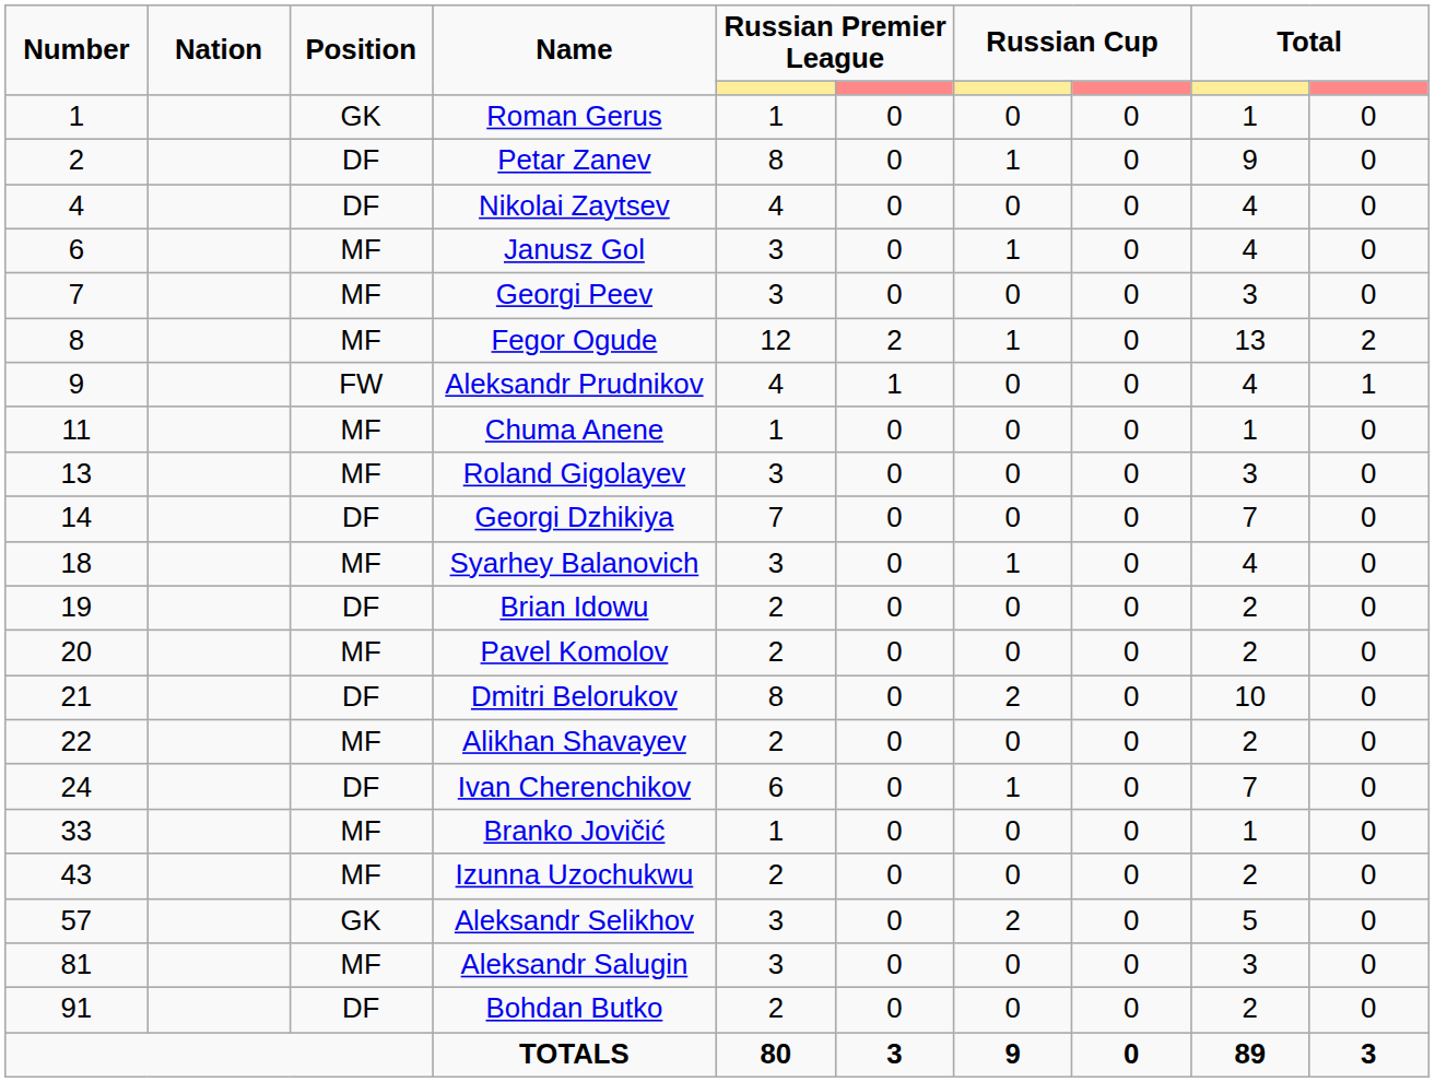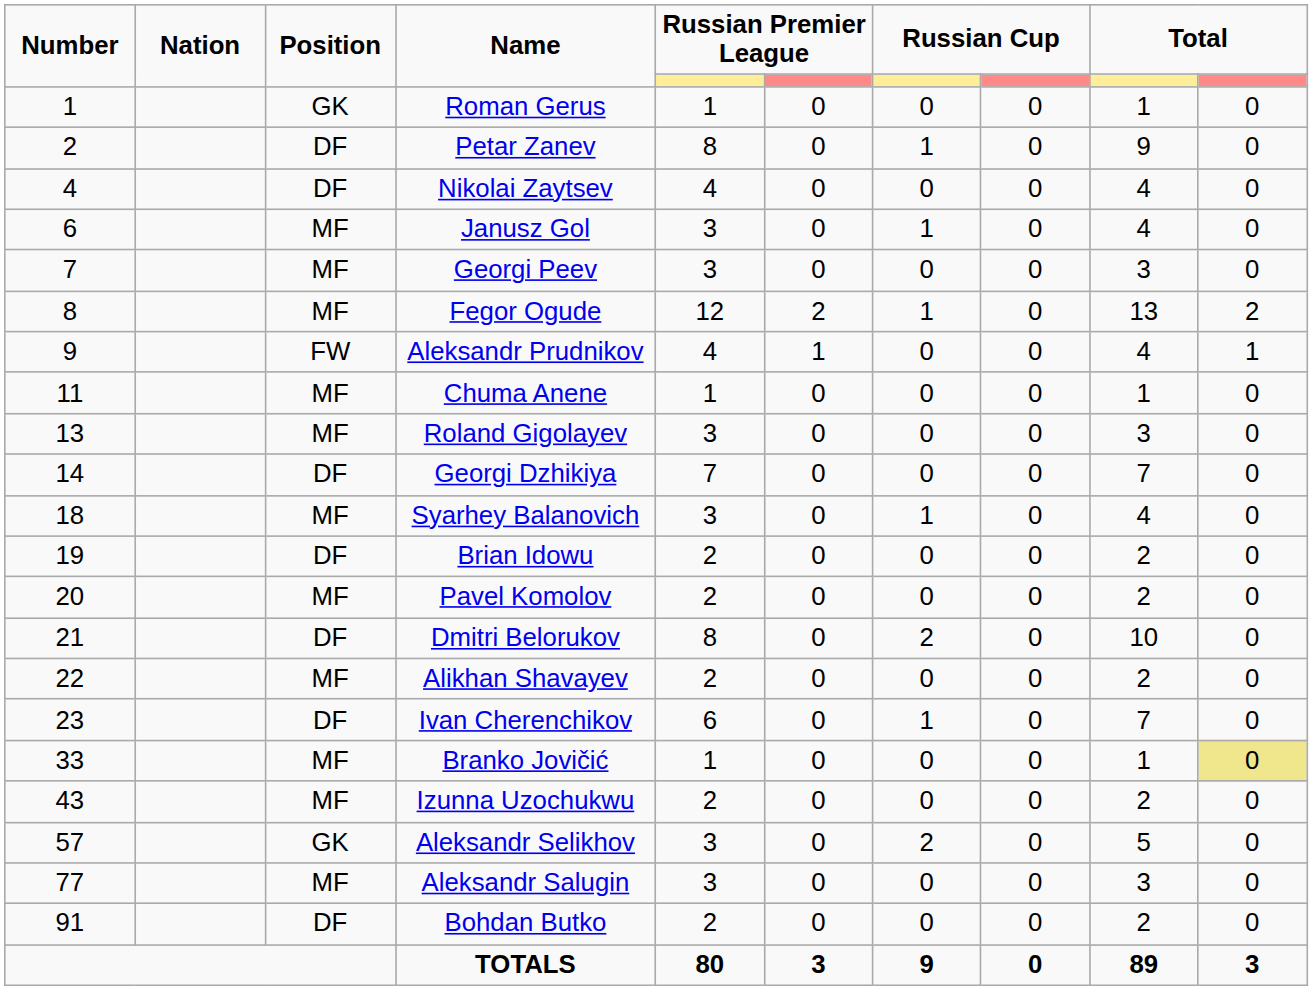 <table class="wikitable" style="font-size: 100%; text-align: center;">
 <tr>
 <td rowspan="2" width="10%" align="center"><strong>Number</strong></td>
 <td rowspan="2" width="10%" align="center"><strong>Nation</strong></td>
 <td rowspan="2" width="10%" align="center"><strong>Position</strong></td>
 <td rowspan="2" width="20%" align="center"><strong>Name</strong></td>
 <td colspan="2" align="center"><strong>Russian Premier League</strong></td>
 <td colspan="2" align="center"><strong>Russian Cup</strong></td>
 <td colspan="2" align="center"><strong>Total</strong></td>
 </tr>
 <tr>
 <th width=60 style="background: #FFEE99"></th>
 <th width=60 style="background: #FF8888"></th>
 <th width=60 style="background: #FFEE99"></th>
 <th width=60 style="background: #FF8888"></th>
 <th width=60 style="background: #FFEE99"></th>
 <th width=60 style="background: #FF8888"></th>
 </tr>
 <tr>
 <td>1</td>
 <td></td>
 <td>GK</td>
 <td><a href='#'>Roman Gerus</a></td>
 <td>1</td>
 <td>0</td>
 <td>0</td>
 <td>0</td>
 <td>1</td>
 <td>0</td>
 </tr>
 <tr>
 <td>2</td>
 <td></td>
 <td>DF</td>
 <td><a href='#'>Petar Zanev</a></td>
 <td>8</td>
 <td>0</td>
 <td>1</td>
 <td>0</td>
 <td>9</td>
 <td>0</td>
 </tr>
 <tr>
 <td>4</td>
 <td></td>
 <td>DF</td>
 <td><a href='#'>Nikolai Zaytsev</a></td>
 <td>4</td>
 <td>0</td>
 <td>0</td>
 <td>0</td>
 <td>4</td>
 <td>0</td>
 </tr>
 <tr>
 <td>6</td>
 <td></td>
 <td>MF</td>
 <td><a href='#'>Janusz Gol</a></td>
 <td>3</td>
 <td>0</td>
 <td>1</td>
 <td>0</td>
 <td>4</td>
 <td>0</td>
 </tr>
 <tr>
 <td>7</td>
 <td></td>
 <td>MF</td>
 <td><a href='#'>Georgi Peev</a></td>
 <td>3</td>
 <td>0</td>
 <td>0</td>
 <td>0</td>
 <td>3</td>
 <td>0</td>
 </tr>
 <tr>
 <td>8</td>
 <td></td>
 <td>MF</td>
 <td><a href='#'>Fegor Ogude</a></td>
 <td>12</td>
 <td>2</td>
 <td>1</td>
 <td>0</td>
 <td>13</td>
 <td>2</td>
 </tr>
 <tr>
 <td>9</td>
 <td></td>
 <td>FW</td>
 <td><a href='#'>Aleksandr Prudnikov</a></td>
 <td>4</td>
 <td>1</td>
 <td>0</td>
 <td>0</td>
 <td>4</td>
 <td>1</td>
 </tr>
 <tr>
 <td>11</td>
 <td></td>
 <td>MF</td>
 <td><a href='#'>Chuma Anene</a></td>
 <td>1</td>
 <td>0</td>
 <td>0</td>
 <td>0</td>
 <td>1</td>
 <td>0</td>
 </tr>
 <tr>
 <td>13</td>
 <td></td>
 <td>MF</td>
 <td><a href='#'>Roland Gigolayev</a></td>
 <td>3</td>
 <td>0</td>
 <td>0</td>
 <td>0</td>
 <td>3</td>
 <td>0</td>
 </tr>
 <tr>
 <td>14</td>
 <td></td>
 <td>DF</td>
 <td><a href='#'>Georgi Dzhikiya</a></td>
 <td>7</td>
 <td>0</td>
 <td>0</td>
 <td>0</td>
 <td>7</td>
 <td>0</td>
 </tr>
 <tr>
 <td>18</td>
 <td></td>
 <td>MF</td>
 <td><a href='#'>Syarhey Balanovich</a></td>
 <td>3</td>
 <td>0</td>
 <td>1</td>
 <td>0</td>
 <td>4</td>
 <td>0</td>
 </tr>
 <tr>
 <td>19</td>
 <td></td>
 <td>DF</td>
 <td><a href='#'>Brian Idowu</a></td>
 <td>2</td>
 <td>0</td>
 <td>0</td>
 <td>0</td>
 <td>2</td>
 <td>0</td>
 </tr>
 <tr>
 <td>20</td>
 <td></td>
 <td>MF</td>
 <td><a href='#'>Pavel Komolov</a></td>
 <td>2</td>
 <td>0</td>
 <td>0</td>
 <td>0</td>
 <td>2</td>
 <td>0</td>
 </tr>
 <tr>
 <td>21</td>
 <td></td>
 <td>DF</td>
 <td><a href='#'>Dmitri Belorukov</a></td>
 <td>8</td>
 <td>0</td>
 <td>2</td>
 <td>0</td>
 <td>10</td>
 <td>0</td>
 </tr>
 <tr>
 <td>22</td>
 <td></td>
 <td>MF</td>
 <td><a href='#'>Alikhan Shavayev</a></td>
 <td>2</td>
 <td>0</td>
 <td>0</td>
 <td>0</td>
 <td>2</td>
 <td>0</td>
 </tr>
 <tr>
-<td>24</td>
+<td>23</td>
 <td></td>
 <td>DF</td>
 <td><a href='#'>Ivan Cherenchikov</a></td>
 <td>6</td>
 <td>0</td>
 <td>1</td>
 <td>0</td>
 <td>7</td>
 <td>0</td>
 </tr>
 <tr>
 <td>33</td>
 <td></td>
 <td>MF</td>
 <td><a href='#'>Branko Jovičić</a></td>
 <td>1</td>
 <td>0</td>
 <td>0</td>
 <td>0</td>
 <td>1</td>
-<td>0</td>
+<td style="background: khaki;">0</td>
 </tr>
 <tr>
 <td>43</td>
 <td></td>
 <td>MF</td>
 <td><a href='#'>Izunna Uzochukwu</a></td>
 <td>2</td>
 <td>0</td>
 <td>0</td>
 <td>0</td>
 <td>2</td>
 <td>0</td>
 </tr>
 <tr>
 <td>57</td>
 <td></td>
 <td>GK</td>
 <td><a href='#'>Aleksandr Selikhov</a></td>
 <td>3</td>
 <td>0</td>
 <td>2</td>
 <td>0</td>
 <td>5</td>
 <td>0</td>
 </tr>
 <tr>
-<td>81</td>
+<td>77</td>
 <td></td>
 <td>MF</td>
 <td><a href='#'>Aleksandr Salugin</a></td>
 <td>3</td>
 <td>0</td>
 <td>0</td>
 <td>0</td>
 <td>3</td>
 <td>0</td>
 </tr>
 <tr>
 <td>91</td>
 <td></td>
 <td>DF</td>
 <td><a href='#'>Bohdan Butko</a></td>
 <td>2</td>
 <td>0</td>
 <td>0</td>
 <td>0</td>
 <td>2</td>
 <td>0</td>
 </tr>
 <tr>
 <td colspan="3"></td>
 <td><strong>TOTALS</strong></td>
 <td><strong>80</strong></td>
 <td><strong>3</strong></td>
 <td><strong>9</strong></td>
 <td><strong>0</strong></td>
 <td><strong>89</strong></td>
 <td><strong>3</strong></td>
 </tr>
 </table>
